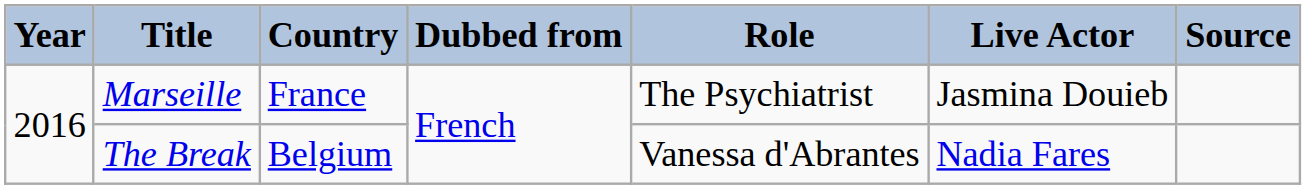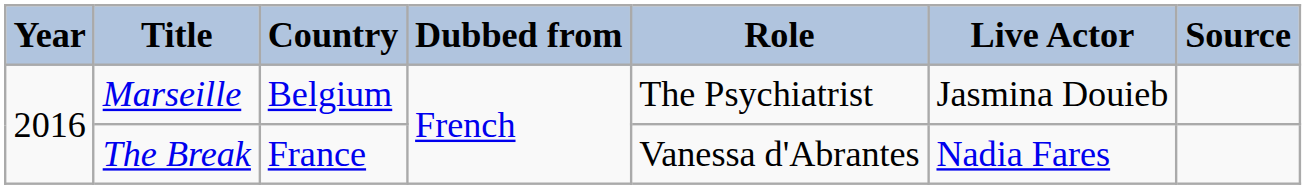 <table class="wikitable sortable plainrowheaders" style="width=95%;  font-size: 95%;">
 <tr>
 <th style="background:#b0c4de;" scope="col">Year </th>
 <th style="background:#b0c4de;" scope="col">Title</th>
 <th style="background:#b0c4de;" scope="col">Country</th>
 <th style="background:#b0c4de;" scope="col">Dubbed from</th>
 <th style="background:#b0c4de;" scope="col">Role </th>
 <th style="background:#b0c4de;" class="unsortable" scope="col">Live Actor</th>
 <th style="background:#b0c4de;" class="unsortable" scope="col">Source</th>
 </tr>
 <tr>
 <td rowspan="2">2016</td>
 <td><em><a href='#'>Marseille</a></em></td>
-<td><a href='#'>France</a></td>
+<td><a href='#'>Belgium</a></td>
 <td rowspan="2"><a href='#'>French</a></td>
 <td>The Psychiatrist</td>
 <td>Jasmina Douieb</td>
 <td></td>
 </tr>
 <tr>
 <td><em><a href='#'>The Break</a></em></td>
-<td><a href='#'>Belgium</a></td>
+<td><a href='#'>France</a></td>
 <td>Vanessa d'Abrantes</td>
 <td><a href='#'>Nadia Fares</a></td>
 <td></td>
 </tr>
 </table>
